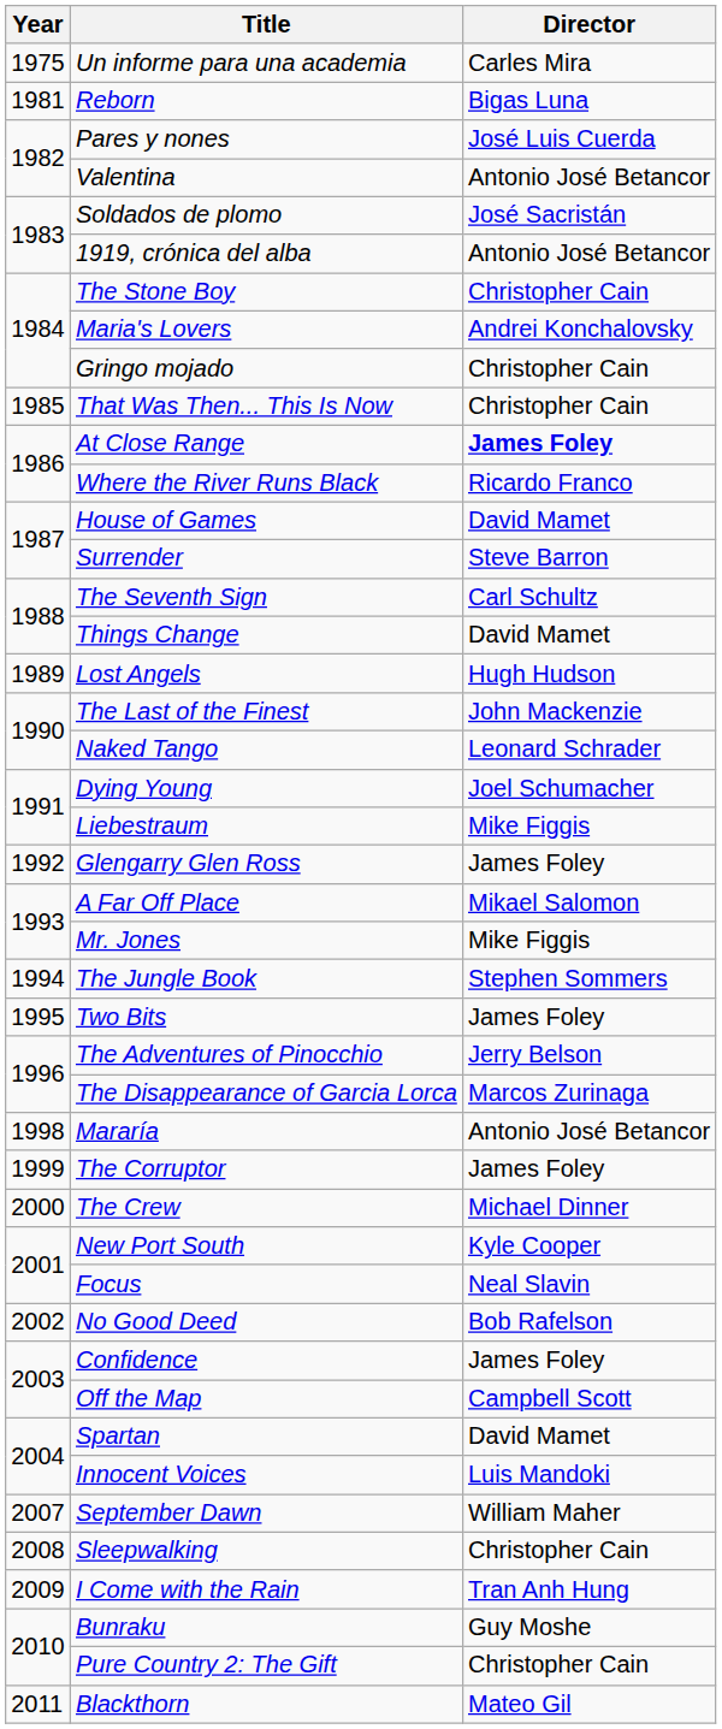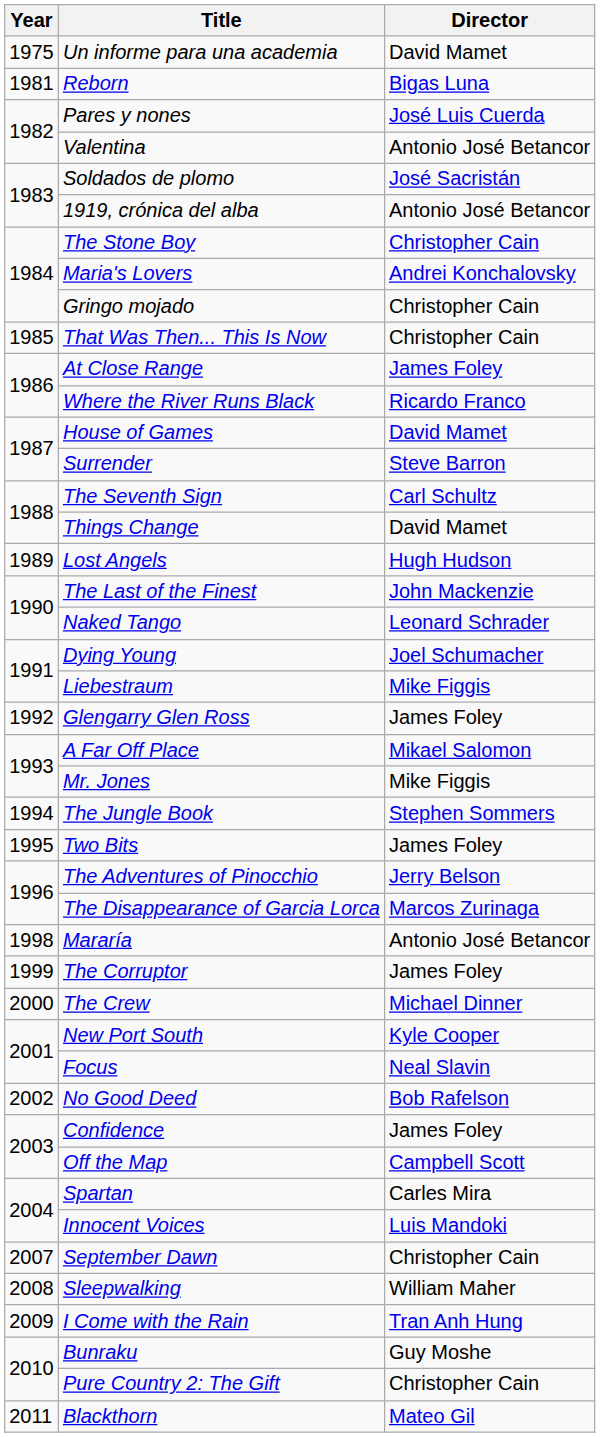 <table class="wikitable">
 <tr>
 <th>Year</th>
 <th>Title</th>
 <th>Director</th>
 </tr>
 <tr>
 <td>1975</td>
 <td><em>Un informe para una academia</em></td>
-<td>Carles Mira</td>
+<td>David Mamet</td>
 </tr>
 <tr>
 <td>1981</td>
 <td><em><a href='#'>Reborn</a></em></td>
 <td><a href='#'>Bigas Luna</a></td>
 </tr>
 <tr>
 <td rowspan=2>1982</td>
 <td><em>Pares y nones</em></td>
 <td><a href='#'>José Luis Cuerda</a></td>
 </tr>
 <tr>
 <td><em>Valentina</em></td>
 <td>Antonio José Betancor</td>
 </tr>
 <tr>
 <td rowspan=2>1983</td>
 <td><em>Soldados de plomo</em></td>
 <td><a href='#'>José Sacristán</a></td>
 </tr>
 <tr>
 <td><em>1919, crónica del alba</em></td>
 <td>Antonio José Betancor</td>
 </tr>
 <tr>
 <td rowspan=3>1984</td>
 <td><em><a href='#'>The Stone Boy</a></em></td>
 <td><a href='#'>Christopher Cain</a></td>
 </tr>
 <tr>
 <td><em><a href='#'>Maria's Lovers</a></em></td>
 <td><a href='#'>Andrei Konchalovsky</a></td>
 </tr>
 <tr>
 <td><em>Gringo mojado</em></td>
 <td>Christopher Cain</td>
 </tr>
 <tr>
 <td>1985</td>
 <td><em><a href='#'>That Was Then... This Is Now</a></em></td>
 <td>Christopher Cain</td>
 </tr>
 <tr>
 <td rowspan=2>1986</td>
 <td><em><a href='#'>At Close Range</a></em></td>
-<td><strong><a href='#'>James Foley</a></strong></td>
+<td><a href='#'>James Foley</a></td>
 </tr>
 <tr>
 <td><em><a href='#'>Where the River Runs Black</a></em></td>
 <td><a href='#'>Ricardo Franco</a></td>
 </tr>
 <tr>
 <td rowspan=2>1987</td>
 <td><em><a href='#'>House of Games</a></em></td>
 <td><a href='#'>David Mamet</a></td>
 </tr>
 <tr>
 <td><em><a href='#'>Surrender</a></em></td>
 <td><a href='#'>Steve Barron</a></td>
 </tr>
 <tr>
 <td rowspan=2>1988</td>
 <td><em><a href='#'>The Seventh Sign</a></em></td>
 <td><a href='#'>Carl Schultz</a></td>
 </tr>
 <tr>
 <td><em><a href='#'>Things Change</a></em></td>
 <td>David Mamet</td>
 </tr>
 <tr>
 <td>1989</td>
 <td><em><a href='#'>Lost Angels</a></em></td>
 <td><a href='#'>Hugh Hudson</a></td>
 </tr>
 <tr>
 <td rowspan=2>1990</td>
 <td><em><a href='#'>The Last of the Finest</a></em></td>
 <td><a href='#'>John Mackenzie</a></td>
 </tr>
 <tr>
 <td><em><a href='#'>Naked Tango</a></em></td>
 <td><a href='#'>Leonard Schrader</a></td>
 </tr>
 <tr>
 <td rowspan=2>1991</td>
 <td><em><a href='#'>Dying Young</a></em></td>
 <td><a href='#'>Joel Schumacher</a></td>
 </tr>
 <tr>
 <td><em><a href='#'>Liebestraum</a></em></td>
 <td><a href='#'>Mike Figgis</a></td>
 </tr>
 <tr>
 <td>1992</td>
 <td><em><a href='#'>Glengarry Glen Ross</a></em></td>
 <td>James Foley</td>
 </tr>
 <tr>
 <td rowspan=2>1993</td>
 <td><em><a href='#'>A Far Off Place</a></em></td>
 <td><a href='#'>Mikael Salomon</a></td>
 </tr>
 <tr>
 <td><em><a href='#'>Mr. Jones</a></em></td>
 <td>Mike Figgis</td>
 </tr>
 <tr>
 <td>1994</td>
 <td><em><a href='#'>The Jungle Book</a></em></td>
 <td><a href='#'>Stephen Sommers</a></td>
 </tr>
 <tr>
 <td>1995</td>
 <td><em><a href='#'>Two Bits</a></em></td>
 <td>James Foley</td>
 </tr>
 <tr>
 <td rowspan=2>1996</td>
 <td><em><a href='#'>The Adventures of Pinocchio</a></em></td>
 <td><a href='#'>Jerry Belson</a></td>
 </tr>
 <tr>
 <td><em><a href='#'>The Disappearance of Garcia Lorca</a></em></td>
 <td><a href='#'>Marcos Zurinaga</a></td>
 </tr>
 <tr>
 <td>1998</td>
 <td><em><a href='#'>Mararía</a></em></td>
 <td>Antonio José Betancor</td>
 </tr>
 <tr>
 <td>1999</td>
 <td><em><a href='#'>The Corruptor</a></em></td>
 <td>James Foley</td>
 </tr>
 <tr>
 <td>2000</td>
 <td><em><a href='#'>The Crew</a></em></td>
 <td><a href='#'>Michael Dinner</a></td>
 </tr>
 <tr>
 <td rowspan=2>2001</td>
 <td><em><a href='#'>New Port South</a></em></td>
 <td><a href='#'>Kyle Cooper</a></td>
 </tr>
 <tr>
 <td><em><a href='#'>Focus</a></em></td>
 <td><a href='#'>Neal Slavin</a></td>
 </tr>
 <tr>
 <td>2002</td>
 <td><em><a href='#'>No Good Deed</a></em></td>
 <td><a href='#'>Bob Rafelson</a></td>
 </tr>
 <tr>
 <td rowspan=2>2003</td>
 <td><em><a href='#'>Confidence</a></em></td>
 <td>James Foley</td>
 </tr>
 <tr>
 <td><em><a href='#'>Off the Map</a></em></td>
 <td><a href='#'>Campbell Scott</a></td>
 </tr>
 <tr>
 <td rowspan=2>2004</td>
 <td><em><a href='#'>Spartan</a></em></td>
-<td>David Mamet</td>
+<td>Carles Mira</td>
 </tr>
 <tr>
 <td><em><a href='#'>Innocent Voices</a></em></td>
 <td><a href='#'>Luis Mandoki</a></td>
 </tr>
 <tr>
 <td>2007</td>
 <td><em><a href='#'>September Dawn</a></em></td>
-<td>William Maher</td>
+<td>Christopher Cain</td>
 </tr>
 <tr>
 <td>2008</td>
 <td><em><a href='#'>Sleepwalking</a></em></td>
-<td>Christopher Cain</td>
+<td>William Maher</td>
 </tr>
 <tr>
 <td>2009</td>
 <td><em><a href='#'>I Come with the Rain</a></em></td>
 <td><a href='#'>Tran Anh Hung</a></td>
 </tr>
 <tr>
 <td rowspan=2>2010</td>
 <td><em><a href='#'>Bunraku</a></em></td>
 <td>Guy Moshe</td>
 </tr>
 <tr>
 <td><em><a href='#'>Pure Country 2: The Gift</a></em></td>
 <td>Christopher Cain</td>
 </tr>
 <tr>
 <td>2011</td>
 <td><em><a href='#'>Blackthorn</a></em></td>
 <td><a href='#'>Mateo Gil</a></td>
 </tr>
 </table>
